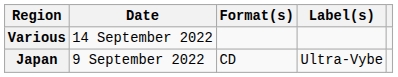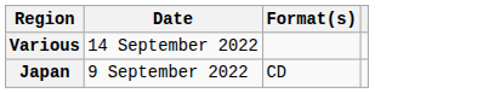 <table class="wikitable plainrowheaders">
 <tr>
 <th scope="col">Region</th>
 <th scope="col">Date</th>
 <th scope="col">Format(s)</th>
-<th scope="col">Label(s)</th>
 <th scope="col"></th>
 </tr>
 <tr>
 <th scope="row">Various</th>
 <td>14 September 2022</td>
-<td></td>
 <td></td>
 <td align="center"></td>
 </tr>
 <tr>
 <th scope="row">Japan</th>
 <td>9 September 2022</td>
 <td>CD</td>
-<td>Ultra-Vybe</td>
 <td align="center"></td>
 </tr>
 </table>
